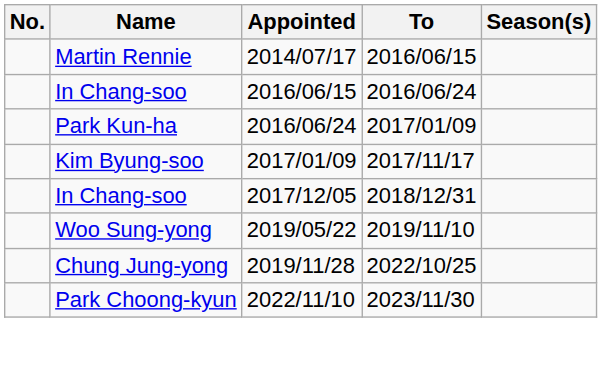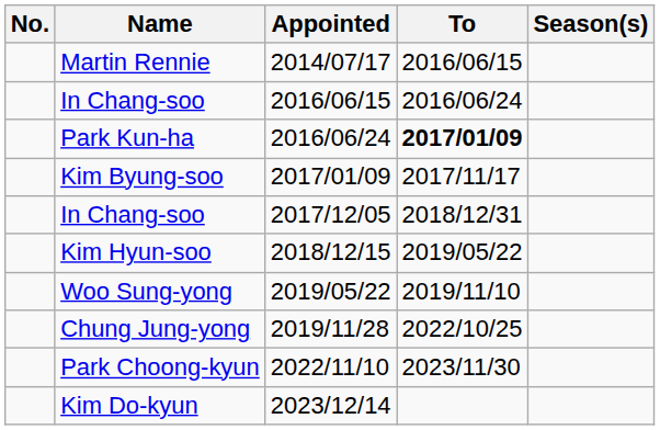 <table class="wikitable">
 <tr>
 <th>No.</th>
 <th>Name</th>
 <th>Appointed</th>
 <th>To</th>
 <th>Season(s)</th>
 </tr>
 <tr>
 <td></td>
 <td> <a href='#'>Martin Rennie</a></td>
 <td>2014/07/17</td>
 <td>2016/06/15</td>
 <td></td>
 </tr>
 <tr>
 <td></td>
 <td> <a href='#'>In Chang-soo</a></td>
 <td>2016/06/15</td>
 <td>2016/06/24</td>
 <td></td>
 </tr>
 <tr>
 <td></td>
 <td> <a href='#'>Park Kun-ha</a></td>
 <td>2016/06/24</td>
-<td>2017/01/09</td>
+<td><strong>2017/01/09</strong></td>
 <td></td>
 </tr>
 <tr>
 <td></td>
 <td> <a href='#'>Kim Byung-soo</a></td>
 <td>2017/01/09</td>
 <td>2017/11/17</td>
 <td></td>
 </tr>
 <tr>
 <td></td>
 <td> <a href='#'>In Chang-soo</a></td>
 <td>2017/12/05</td>
 <td>2018/12/31</td>
+<td></td>
+</tr>
+<tr>
+<td></td>
+<td> <a href='#'>Kim Hyun-soo</a></td>
+<td>2018/12/15</td>
+<td>2019/05/22</td>
 <td></td>
 </tr>
 <tr>
 <td></td>
 <td> <a href='#'>Woo Sung-yong</a></td>
 <td>2019/05/22</td>
 <td>2019/11/10</td>
 <td></td>
 </tr>
 <tr>
 <td></td>
 <td> <a href='#'>Chung Jung-yong</a></td>
 <td>2019/11/28</td>
 <td>2022/10/25</td>
 <td></td>
 </tr>
 <tr>
 <td></td>
 <td> <a href='#'>Park Choong-kyun</a></td>
 <td>2022/11/10</td>
 <td>2023/11/30</td>
 <td></td>
 </tr>
+<tr>
+<td></td>
+<td> <a href='#'>Kim Do-kyun</a></td>
+<td>2023/12/14</td>
+<td></td>
+<td></td>
+</tr>
 </table>
